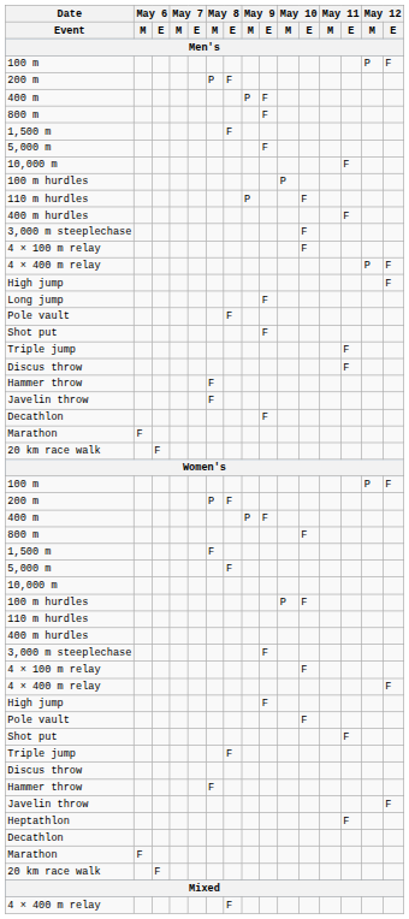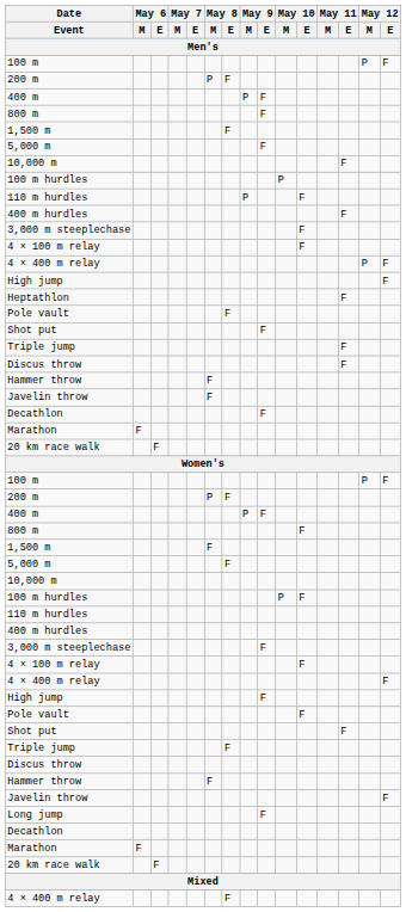 <table class="wikitable olympic-schedule athletics">
 <tr>
 <th>Date</th>
 <th colspan="2">May 6</th>
 <th colspan="2">May 7</th>
 <th colspan="2">May 8</th>
 <th colspan="2">May 9</th>
 <th colspan="2">May 10</th>
 <th colspan="2">May 11</th>
 <th colspan="2">May 12</th>
 </tr>
 <tr>
 <th>Event</th>
 <th>M</th>
 <th>E</th>
 <th>M</th>
 <th>E</th>
 <th>M</th>
 <th>E</th>
 <th>M</th>
 <th>E</th>
 <th>M</th>
 <th>E</th>
 <th>M</th>
 <th>E</th>
 <th>M</th>
 <th>E</th>
 </tr>
 <tr style="background:#9acdff;">
 <th colspan="15">Men's</th>
 </tr>
 <tr>
 <td class="event">100 m</td>
 <td></td>
 <td></td>
 <td></td>
 <td></td>
 <td></td>
 <td></td>
 <td></td>
 <td></td>
 <td></td>
 <td></td>
 <td></td>
 <td></td>
 <td class="preliminary round">P</td>
 <td class="final">F</td>
 </tr>
 <tr>
 <td class="event">200 m</td>
 <td></td>
 <td></td>
 <td></td>
 <td></td>
 <td class="preliminary round">P</td>
 <td class="final">F</td>
 <td></td>
 <td></td>
 <td></td>
 <td></td>
 <td></td>
 <td></td>
 <td></td>
 <td></td>
 </tr>
 <tr>
 <td class="event">400 m</td>
 <td></td>
 <td></td>
 <td></td>
 <td></td>
 <td></td>
 <td></td>
 <td class="preliminary round">P</td>
 <td class="final">F</td>
 <td></td>
 <td></td>
 <td></td>
 <td></td>
 <td></td>
 <td></td>
 </tr>
 <tr>
 <td class="event">800 m</td>
 <td></td>
 <td></td>
 <td></td>
 <td></td>
 <td></td>
 <td></td>
 <td></td>
 <td class="final">F</td>
 <td></td>
 <td></td>
 <td></td>
 <td></td>
 <td></td>
 <td></td>
 </tr>
 <tr>
 <td class="event">1,500 m</td>
 <td></td>
 <td></td>
 <td></td>
 <td></td>
 <td></td>
 <td class="final">F</td>
 <td></td>
 <td></td>
 <td></td>
 <td></td>
 <td></td>
 <td></td>
 <td></td>
 <td></td>
 </tr>
 <tr>
 <td class="event">5,000 m</td>
 <td></td>
 <td></td>
 <td></td>
 <td></td>
 <td></td>
 <td></td>
 <td></td>
 <td class="final">F</td>
 <td></td>
 <td></td>
 <td></td>
 <td></td>
 <td></td>
 <td></td>
 </tr>
 <tr>
 <td class="event">10,000 m</td>
 <td></td>
 <td></td>
 <td></td>
 <td></td>
 <td></td>
 <td></td>
 <td></td>
 <td></td>
 <td></td>
 <td></td>
 <td></td>
 <td class="final">F</td>
 <td></td>
 <td></td>
 </tr>
 <tr>
 <td class="event">100 m hurdles</td>
 <td></td>
 <td></td>
 <td></td>
 <td></td>
 <td></td>
 <td></td>
 <td></td>
 <td></td>
 <td class="preliminary round">P</td>
 <td></td>
 <td></td>
 <td></td>
 <td></td>
 <td></td>
 </tr>
 <tr>
 <td class="event">110 m hurdles</td>
 <td></td>
 <td></td>
 <td></td>
 <td></td>
 <td></td>
 <td></td>
 <td class="preliminary round">P</td>
 <td></td>
 <td></td>
 <td class="final">F</td>
 <td></td>
 <td></td>
 <td></td>
 <td></td>
 </tr>
 <tr>
 <td class="event">400 m hurdles</td>
 <td></td>
 <td></td>
 <td></td>
 <td></td>
 <td></td>
 <td></td>
 <td></td>
 <td></td>
 <td></td>
 <td></td>
 <td></td>
 <td class="final">F</td>
 <td></td>
 <td></td>
 </tr>
 <tr>
 <td class="event">3,000 m steeplechase</td>
 <td></td>
 <td></td>
 <td></td>
 <td></td>
 <td></td>
 <td></td>
 <td></td>
 <td></td>
 <td></td>
 <td class="final">F</td>
 <td></td>
 <td></td>
 <td></td>
 <td></td>
 </tr>
 <tr>
 <td class="event">4 × 100 m relay</td>
 <td></td>
 <td></td>
 <td></td>
 <td></td>
 <td></td>
 <td></td>
 <td></td>
 <td></td>
 <td></td>
 <td class="final">F</td>
 <td></td>
 <td></td>
 <td></td>
 <td></td>
 </tr>
 <tr>
 <td class="event">4 × 400 m relay</td>
 <td></td>
 <td></td>
 <td></td>
 <td></td>
 <td></td>
 <td></td>
 <td></td>
 <td></td>
 <td></td>
 <td></td>
 <td></td>
 <td></td>
 <td class="preliminary round">P</td>
 <td class="final">F</td>
 </tr>
 <tr>
 <td class="event">High jump</td>
 <td></td>
 <td></td>
 <td></td>
 <td></td>
 <td></td>
 <td></td>
 <td></td>
 <td></td>
 <td></td>
 <td></td>
 <td></td>
 <td></td>
 <td></td>
 <td class="final">F</td>
 </tr>
 <tr>
-<td class="event">Long jump</td>
+<td class="event">Heptathlon</td>
+<td></td>
+<td></td>
+<td></td>
+<td></td>
 <td></td>
 <td></td>
 <td></td>
 <td></td>
 <td></td>
 <td></td>
 <td></td>
 <td class="final">F</td>
-<td></td>
-<td></td>
-<td></td>
-<td></td>
 <td></td>
 <td></td>
 </tr>
 <tr>
 <td class="event">Pole vault</td>
 <td></td>
 <td></td>
 <td></td>
 <td></td>
 <td></td>
 <td class="final">F</td>
 <td></td>
 <td></td>
 <td></td>
 <td></td>
 <td></td>
 <td></td>
 <td></td>
 <td></td>
 </tr>
 <tr>
 <td class="event">Shot put</td>
 <td></td>
 <td></td>
 <td></td>
 <td></td>
 <td></td>
 <td></td>
 <td></td>
 <td class="final">F</td>
 <td></td>
 <td></td>
 <td></td>
 <td></td>
 <td></td>
 <td></td>
 </tr>
 <tr>
 <td class="event">Triple jump</td>
 <td></td>
 <td></td>
 <td></td>
 <td></td>
 <td></td>
 <td></td>
 <td></td>
 <td></td>
 <td></td>
 <td></td>
 <td></td>
 <td class="final">F</td>
 <td></td>
 <td></td>
 </tr>
 <tr>
 <td class="event">Discus throw</td>
 <td></td>
 <td></td>
 <td></td>
 <td></td>
 <td></td>
 <td></td>
 <td></td>
 <td></td>
 <td></td>
 <td></td>
 <td></td>
 <td class="final">F</td>
 <td></td>
 <td></td>
 </tr>
 <tr>
 <td class="event">Hammer throw</td>
 <td></td>
 <td></td>
 <td></td>
 <td></td>
 <td class="final">F</td>
 <td></td>
 <td></td>
 <td></td>
 <td></td>
 <td></td>
 <td></td>
 <td></td>
 <td></td>
 <td></td>
 </tr>
 <tr>
 <td class="event">Javelin throw</td>
 <td></td>
 <td></td>
 <td></td>
 <td></td>
 <td class="final">F</td>
 <td></td>
 <td></td>
 <td></td>
 <td></td>
 <td></td>
 <td></td>
 <td></td>
 <td></td>
 <td></td>
 </tr>
 <tr>
 <td class="event">Decathlon</td>
 <td></td>
 <td></td>
 <td></td>
 <td></td>
 <td></td>
 <td></td>
 <td></td>
 <td class="final">F</td>
 <td></td>
 <td></td>
 <td></td>
 <td></td>
 <td></td>
 <td></td>
 </tr>
 <tr>
 <td class="event">Marathon</td>
 <td class="final">F</td>
 <td></td>
 <td></td>
 <td></td>
 <td></td>
 <td></td>
 <td></td>
 <td></td>
 <td></td>
 <td></td>
 <td></td>
 <td></td>
 <td></td>
 <td></td>
 </tr>
 <tr>
 <td class="event">20 km race walk</td>
 <td></td>
 <td class="final">F</td>
 <td></td>
 <td></td>
 <td></td>
 <td></td>
 <td></td>
 <td></td>
 <td></td>
 <td></td>
 <td></td>
 <td></td>
 <td></td>
 <td></td>
 </tr>
 <tr style="background:#9acdff;">
 <th colspan="15">Women's</th>
 </tr>
 <tr>
 <td class="event">100 m</td>
 <td></td>
 <td></td>
 <td></td>
 <td></td>
 <td></td>
 <td></td>
 <td></td>
 <td></td>
 <td></td>
 <td></td>
 <td></td>
 <td></td>
 <td class="preliminary round">P</td>
 <td class="final">F</td>
 </tr>
 <tr>
 <td class="event">200 m</td>
 <td></td>
 <td></td>
 <td></td>
 <td></td>
 <td class="preliminary round">P</td>
 <td class="final">F</td>
 <td></td>
 <td></td>
 <td></td>
 <td></td>
 <td></td>
 <td></td>
 <td></td>
 <td></td>
 </tr>
 <tr>
 <td class="event">400 m</td>
 <td></td>
 <td></td>
 <td></td>
 <td></td>
 <td></td>
 <td></td>
 <td class="preliminary round">P</td>
 <td class="final">F</td>
 <td></td>
 <td></td>
 <td></td>
 <td></td>
 <td></td>
 <td></td>
 </tr>
 <tr>
 <td class="event">800 m</td>
 <td></td>
 <td></td>
 <td></td>
 <td></td>
 <td></td>
 <td></td>
 <td></td>
 <td></td>
 <td></td>
 <td class="final">F</td>
 <td></td>
 <td></td>
 <td></td>
 <td></td>
 </tr>
 <tr>
 <td class="event">1,500 m</td>
 <td></td>
 <td></td>
 <td></td>
 <td></td>
 <td class="final">F</td>
 <td></td>
 <td></td>
 <td></td>
 <td></td>
 <td></td>
 <td></td>
 <td></td>
 <td></td>
 <td></td>
 </tr>
 <tr>
 <td class="event">5,000 m</td>
 <td></td>
 <td></td>
 <td></td>
 <td></td>
 <td></td>
 <td class="final">F</td>
 <td></td>
 <td></td>
 <td></td>
 <td></td>
 <td></td>
 <td></td>
 <td></td>
 <td></td>
 </tr>
 <tr>
 <td class="event">10,000 m</td>
 <td></td>
 <td></td>
 <td></td>
 <td></td>
 <td></td>
 <td></td>
 <td></td>
 <td></td>
 <td></td>
 <td></td>
 <td></td>
 <td></td>
 <td></td>
 <td></td>
 </tr>
 <tr>
 <td class="event">100 m hurdles</td>
 <td></td>
 <td></td>
 <td></td>
 <td></td>
 <td></td>
 <td></td>
 <td></td>
 <td></td>
 <td class="preliminary round">P</td>
 <td class="final">F</td>
 <td></td>
 <td></td>
 <td></td>
 <td></td>
 </tr>
 <tr>
 <td class="event">110 m hurdles</td>
 <td></td>
 <td></td>
 <td></td>
 <td></td>
 <td></td>
 <td></td>
 <td></td>
 <td></td>
 <td></td>
 <td></td>
 <td></td>
 <td></td>
 <td></td>
 <td></td>
 </tr>
 <tr>
 <td class="event">400 m hurdles</td>
 <td></td>
 <td></td>
 <td></td>
 <td></td>
 <td></td>
 <td></td>
 <td></td>
 <td></td>
 <td></td>
 <td></td>
 <td></td>
 <td></td>
 <td></td>
 <td></td>
 </tr>
 <tr>
 <td class="event">3,000 m steeplechase</td>
 <td></td>
 <td></td>
 <td></td>
 <td></td>
 <td></td>
 <td></td>
 <td></td>
 <td class="final">F</td>
 <td></td>
 <td></td>
 <td></td>
 <td></td>
 <td></td>
 <td></td>
 </tr>
 <tr>
 <td class="event">4 × 100 m relay</td>
 <td></td>
 <td></td>
 <td></td>
 <td></td>
 <td></td>
 <td></td>
 <td></td>
 <td></td>
 <td></td>
 <td class="final">F</td>
 <td></td>
 <td></td>
 <td></td>
 <td></td>
 </tr>
 <tr>
 <td class="event">4 × 400 m relay</td>
 <td></td>
 <td></td>
 <td></td>
 <td></td>
 <td></td>
 <td></td>
 <td></td>
 <td></td>
 <td></td>
 <td></td>
 <td></td>
 <td></td>
 <td></td>
 <td class="final">F</td>
 </tr>
 <tr>
 <td class="event">High jump</td>
 <td></td>
 <td></td>
 <td></td>
 <td></td>
 <td></td>
 <td></td>
 <td></td>
 <td class="final">F</td>
 <td></td>
 <td></td>
 <td></td>
 <td></td>
 <td></td>
 <td></td>
 </tr>
 <tr>
 <td class="event">Pole vault</td>
 <td></td>
 <td></td>
 <td></td>
 <td></td>
 <td></td>
 <td></td>
 <td></td>
 <td></td>
 <td></td>
 <td class="final">F</td>
 <td></td>
 <td></td>
 <td></td>
 <td></td>
 </tr>
 <tr>
 <td class="event">Shot put</td>
 <td></td>
 <td></td>
 <td></td>
 <td></td>
 <td></td>
 <td></td>
 <td></td>
 <td></td>
 <td></td>
 <td></td>
 <td></td>
 <td class="final">F</td>
 <td></td>
 <td></td>
 </tr>
 <tr>
 <td class="event">Triple jump</td>
 <td></td>
 <td></td>
 <td></td>
 <td></td>
 <td></td>
 <td class="final">F</td>
 <td></td>
 <td></td>
 <td></td>
 <td></td>
 <td></td>
 <td></td>
 <td></td>
 <td></td>
 </tr>
 <tr>
 <td class="event">Discus throw</td>
 <td></td>
 <td></td>
 <td></td>
 <td></td>
 <td></td>
 <td></td>
 <td></td>
 <td></td>
 <td></td>
 <td></td>
 <td></td>
 <td></td>
 <td></td>
 <td></td>
 </tr>
 <tr>
 <td class="event">Hammer throw</td>
 <td></td>
 <td></td>
 <td></td>
 <td></td>
 <td class="final">F</td>
 <td></td>
 <td></td>
 <td></td>
 <td></td>
 <td></td>
 <td></td>
 <td></td>
 <td></td>
 <td></td>
 </tr>
 <tr>
 <td class="event">Javelin throw</td>
 <td></td>
 <td></td>
 <td></td>
 <td></td>
 <td></td>
 <td></td>
 <td></td>
 <td></td>
 <td></td>
 <td></td>
 <td></td>
 <td></td>
 <td></td>
 <td class="final">F</td>
 </tr>
 <tr>
-<td class="event">Heptathlon</td>
-<td></td>
-<td></td>
-<td></td>
-<td></td>
+<td class="event">Long jump</td>
 <td></td>
 <td></td>
 <td></td>
 <td></td>
 <td></td>
 <td></td>
 <td></td>
 <td class="final">F</td>
+<td></td>
+<td></td>
+<td></td>
+<td></td>
 <td></td>
 <td></td>
 </tr>
 <tr>
 <td class="event">Decathlon</td>
 <td></td>
 <td></td>
 <td></td>
 <td></td>
 <td></td>
 <td></td>
 <td></td>
 <td></td>
 <td></td>
 <td></td>
 <td></td>
 <td></td>
 <td></td>
 <td></td>
 </tr>
 <tr>
 <td class="event">Marathon</td>
 <td class="final">F</td>
 <td></td>
 <td></td>
 <td></td>
 <td></td>
 <td></td>
 <td></td>
 <td></td>
 <td></td>
 <td></td>
 <td></td>
 <td></td>
 <td></td>
 <td></td>
 </tr>
 <tr>
 <td class="event">20 km race walk</td>
 <td></td>
 <td class="final">F</td>
 <td></td>
 <td></td>
 <td></td>
 <td></td>
 <td></td>
 <td></td>
 <td></td>
 <td></td>
 <td></td>
 <td></td>
 <td></td>
 <td></td>
 </tr>
 <tr style="background:#9acdff;">
 <th colspan="15">Mixed</th>
 </tr>
 <tr>
 <td class="event">4 × 400 m relay</td>
 <td></td>
 <td></td>
 <td></td>
 <td></td>
 <td></td>
 <td class="final">F</td>
 <td></td>
 <td></td>
 <td></td>
 <td></td>
 <td></td>
 <td></td>
 <td></td>
 <td></td>
 </tr>
 </table>
